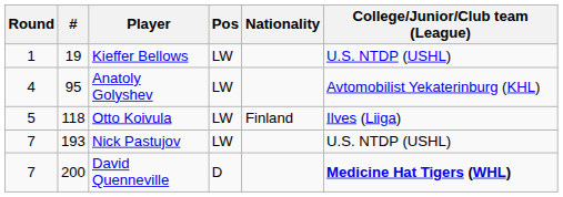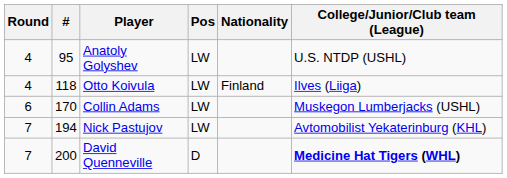 <table class="wikitable">
 <tr>
 <th>Round</th>
 <th>#</th>
 <th>Player</th>
 <th>Pos</th>
 <th>Nationality</th>
 <th>College/Junior/Club team (League)</th>
 </tr>
 <tr>
-<td style="text-align:center">1</td>
-<td style="text-align:center">19</td>
-<td><a href='#'>Kieffer Bellows</a></td>
-<td>LW</td>
-<td></td>
-<td><a href='#'>U.S. NTDP</a> (<a href='#'>USHL</a>)</td>
-</tr>
-<tr>
 <td style="text-align:center">4</td>
 <td style="text-align:center">95</td>
 <td><a href='#'>Anatoly Golyshev</a></td>
 <td>LW</td>
 <td></td>
-<td><a href='#'>Avtomobilist Yekaterinburg</a> (<a href='#'>KHL</a>)</td>
+<td>U.S. NTDP (USHL)</td>
 </tr>
 <tr>
-<td style="text-align:center">5</td>
+<td style="text-align:center">4</td>
 <td style="text-align:center">118</td>
 <td><a href='#'>Otto Koivula</a></td>
 <td>LW</td>
 <td> Finland</td>
 <td><a href='#'>Ilves</a> (<a href='#'>Liiga</a>)</td>
 </tr>
 <tr>
+<td style="text-align:center">6</td>
+<td style="text-align:center">170</td>
+<td><a href='#'>Collin Adams</a></td>
+<td>LW</td>
+<td></td>
+<td><a href='#'>Muskegon Lumberjacks</a> (USHL)</td>
+</tr>
+<tr>
 <td style="text-align:center">7</td>
-<td style="text-align:center">193</td>
+<td style="text-align:center">194</td>
 <td><a href='#'>Nick Pastujov</a></td>
 <td>LW</td>
 <td></td>
-<td>U.S. NTDP (USHL)</td>
+<td><a href='#'>Avtomobilist Yekaterinburg</a> (<a href='#'>KHL</a>)</td>
 </tr>
 <tr>
 <td style="text-align:center">7</td>
 <td style="text-align:center">200</td>
 <td><a href='#'>David Quenneville</a></td>
 <td>D</td>
 <td></td>
 <td><strong><a href='#'>Medicine Hat Tigers</a> (<a href='#'>WHL</a>)</strong></td>
 </tr>
 </table>
